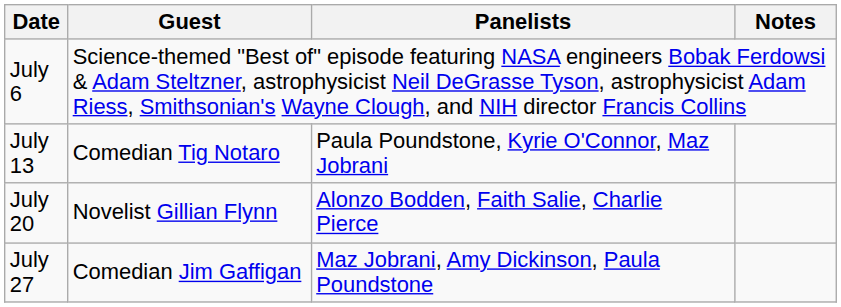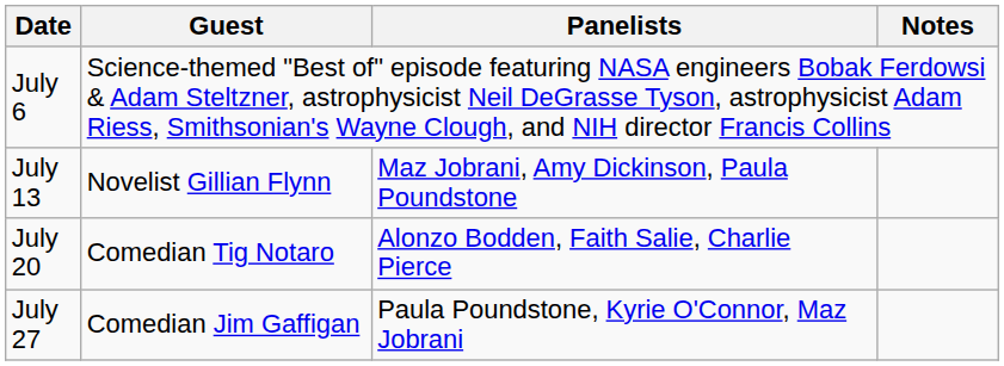 <table class="wikitable">
 <tr>
 <th>Date</th>
 <th>Guest</th>
 <th>Panelists</th>
 <th>Notes</th>
 </tr>
 <tr>
 <td>July 6</td>
 <td colspan="3">Science-themed "Best of" episode featuring <a href='#'>NASA</a> engineers  <a href='#'>Bobak Ferdowsi</a> & <a href='#'>Adam Steltzner</a>, astrophysicist <a href='#'>Neil DeGrasse Tyson</a>, astrophysicist <a href='#'>Adam Riess</a>, <a href='#'>Smithsonian's</a> <a href='#'>Wayne Clough</a>, and <a href='#'>NIH</a> director <a href='#'>Francis Collins</a></td>
 </tr>
 <tr>
 <td>July 13</td>
-<td>Comedian <a href='#'>Tig Notaro</a></td>
-<td>Paula Poundstone, <a href='#'>Kyrie O'Connor</a>, <a href='#'>Maz Jobrani</a></td>
+<td>Novelist <a href='#'>Gillian Flynn</a></td>
+<td><a href='#'>Maz Jobrani</a>, <a href='#'>Amy Dickinson</a>, <a href='#'>Paula Poundstone</a></td>
 <td></td>
 </tr>
 <tr>
 <td>July 20</td>
-<td>Novelist <a href='#'>Gillian Flynn</a></td>
+<td>Comedian <a href='#'>Tig Notaro</a></td>
 <td><a href='#'>Alonzo Bodden</a>, <a href='#'>Faith Salie</a>, <a href='#'>Charlie Pierce</a></td>
 <td></td>
 </tr>
 <tr>
 <td>July 27</td>
 <td>Comedian <a href='#'>Jim Gaffigan</a></td>
-<td><a href='#'>Maz Jobrani</a>, <a href='#'>Amy Dickinson</a>, <a href='#'>Paula Poundstone</a></td>
+<td>Paula Poundstone, <a href='#'>Kyrie O'Connor</a>, <a href='#'>Maz Jobrani</a></td>
 <td></td>
 </tr>
 </table>
